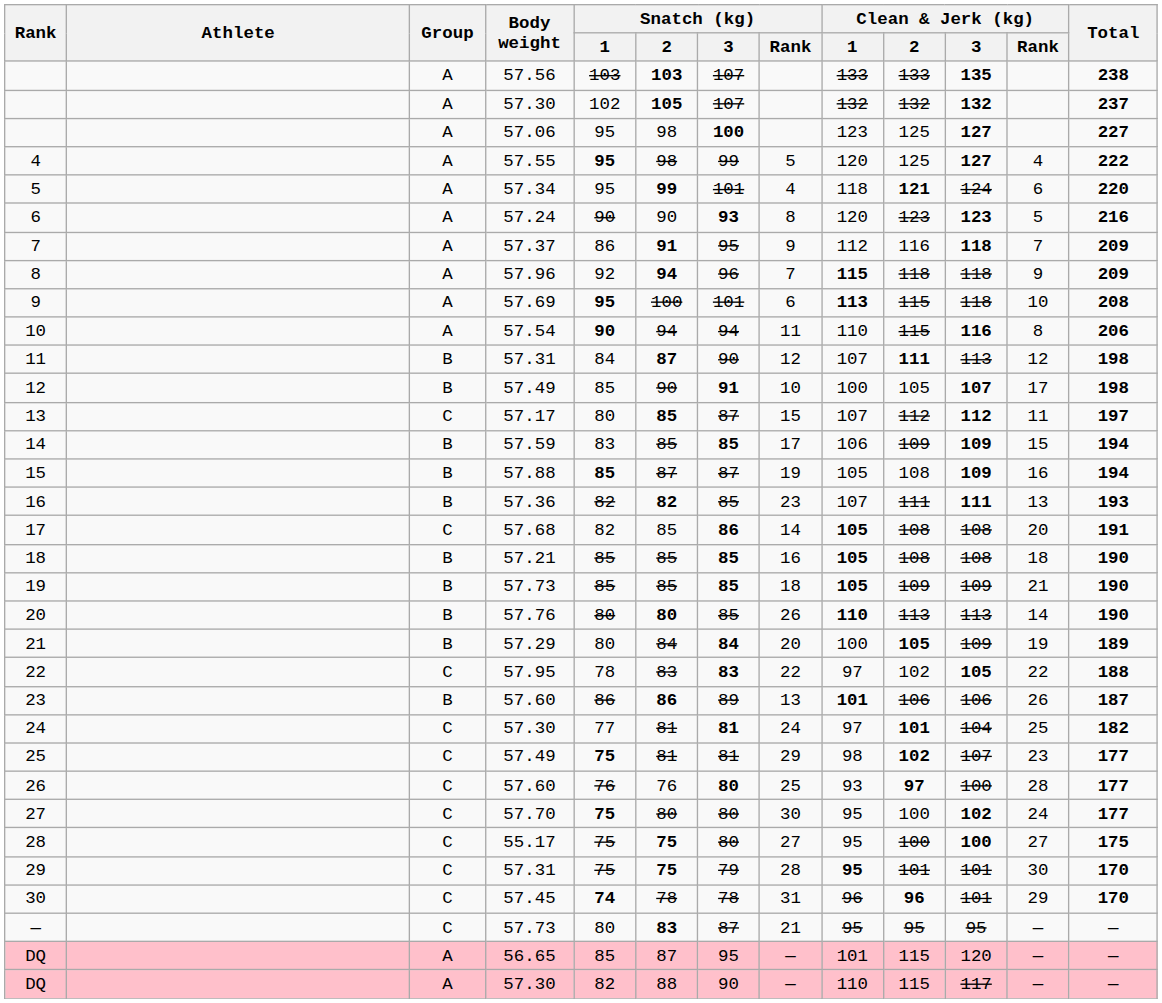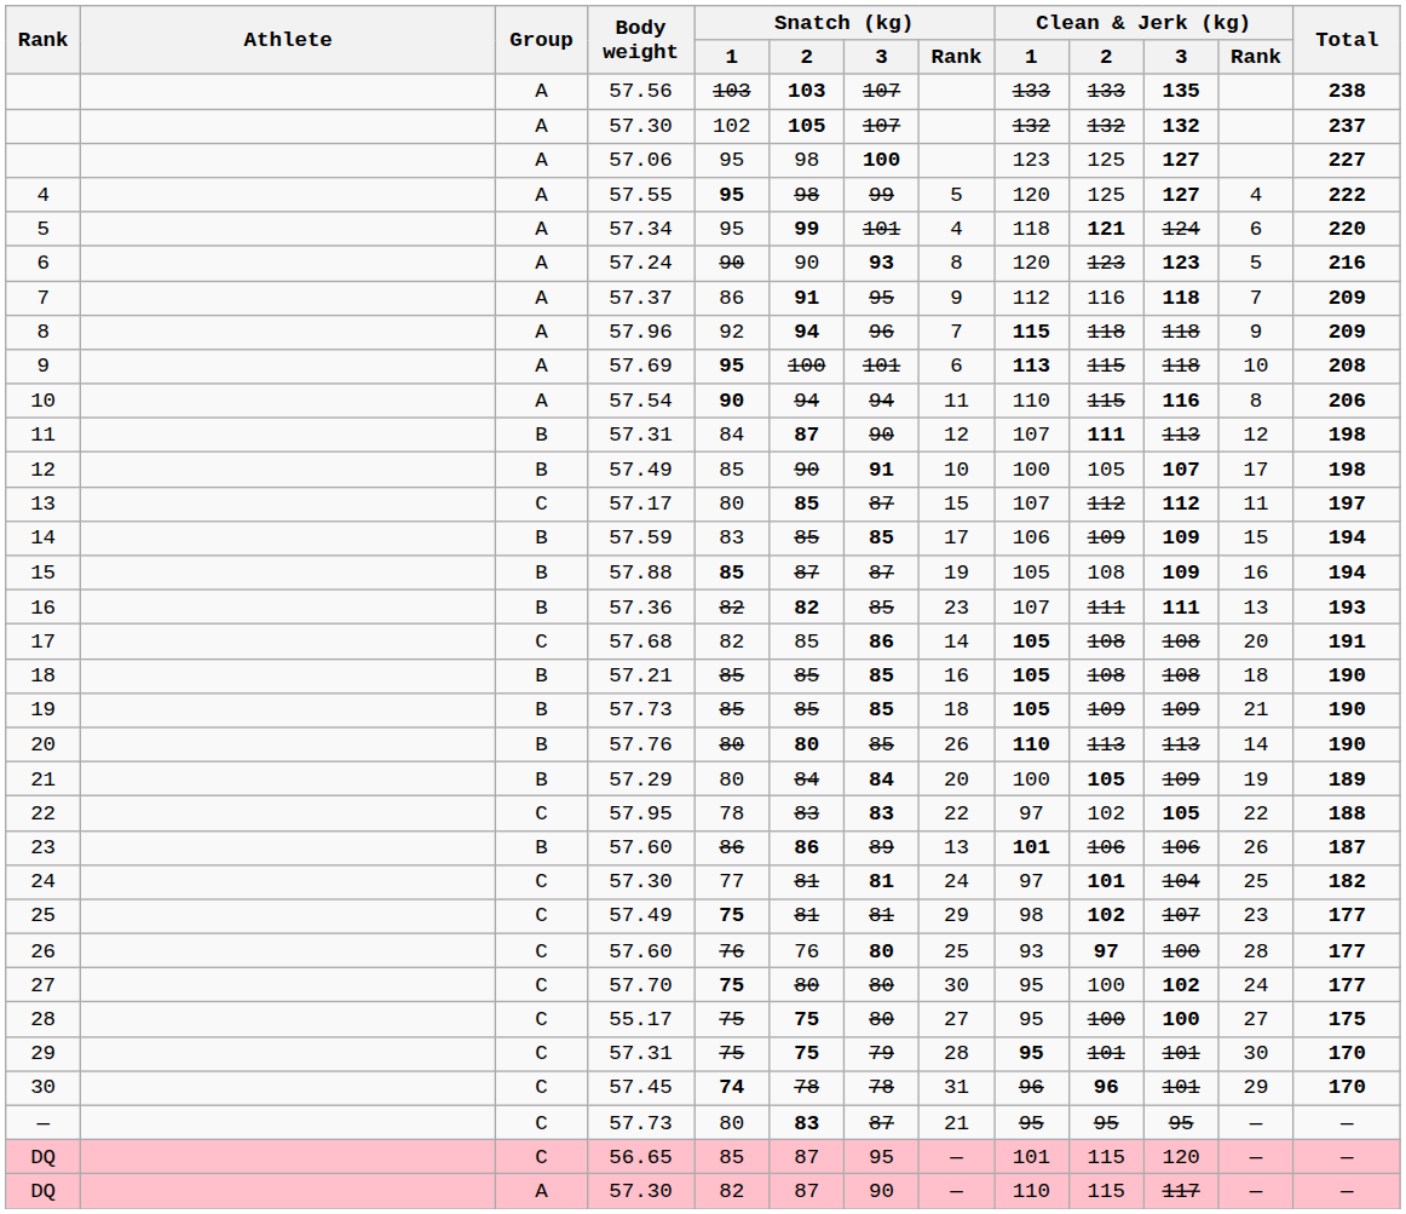 <table class = "wikitable" style="text-align:center;">
 <tr>
 <th rowspan=2 width=40>Rank</th>
 <th rowspan=2 width=250>Athlete</th>
 <th rowspan=2 width=50>Group</th>
 <th rowspan=2 width=60>Body weight</th>
 <th colspan=4>Snatch (kg)</th>
 <th colspan=4>Clean & Jerk (kg)</th>
 <th rowspan=2 width=60>Total</th>
 </tr>
 <tr>
 <th width=40>1</th>
 <th width=40>2</th>
 <th width=40>3</th>
 <th width=40>Rank</th>
 <th width=40>1</th>
 <th width=40>2</th>
 <th width=40>3</th>
 <th width=40>Rank</th>
 </tr>
 <tr>
 <td></td>
 <td align=left></td>
 <td>A</td>
 <td>57.56</td>
 <td><s>103</s></td>
 <td><strong>103</strong></td>
 <td><s>107</s></td>
 <td></td>
 <td><s>133</s></td>
 <td><s>133</s></td>
 <td><strong>135</strong></td>
 <td></td>
 <td><strong>238</strong></td>
 </tr>
 <tr>
 <td></td>
 <td align=left></td>
 <td>A</td>
 <td>57.30</td>
 <td>102</td>
 <td><strong>105</strong></td>
 <td><s>107</s></td>
 <td></td>
 <td><s>132</s></td>
 <td><s>132</s></td>
 <td><strong>132</strong></td>
 <td></td>
 <td><strong>237</strong></td>
 </tr>
 <tr>
 <td></td>
 <td align=left></td>
 <td>A</td>
 <td>57.06</td>
 <td>95</td>
 <td>98</td>
 <td><strong>100</strong></td>
 <td></td>
 <td>123</td>
 <td>125</td>
 <td><strong>127</strong></td>
 <td></td>
 <td><strong>227</strong></td>
 </tr>
 <tr>
 <td>4</td>
 <td align=left></td>
 <td>A</td>
 <td>57.55</td>
 <td><strong>95</strong></td>
 <td><s>98</s></td>
 <td><s>99</s></td>
 <td>5</td>
 <td>120</td>
 <td>125</td>
 <td><strong>127</strong></td>
 <td>4</td>
 <td><strong>222</strong></td>
 </tr>
 <tr>
 <td>5</td>
 <td align=left></td>
 <td>A</td>
 <td>57.34</td>
 <td>95</td>
 <td><strong>99</strong></td>
 <td><s>101</s></td>
 <td>4</td>
 <td>118</td>
 <td><strong>121</strong></td>
 <td><s>124</s></td>
 <td>6</td>
 <td><strong>220</strong></td>
 </tr>
 <tr>
 <td>6</td>
 <td align=left></td>
 <td>A</td>
 <td>57.24</td>
 <td><s>90</s></td>
 <td>90</td>
 <td><strong>93</strong></td>
 <td>8</td>
 <td>120</td>
 <td><s>123</s></td>
 <td><strong>123</strong></td>
 <td>5</td>
 <td><strong>216</strong></td>
 </tr>
 <tr>
 <td>7</td>
 <td align=left></td>
 <td>A</td>
 <td>57.37</td>
 <td>86</td>
 <td><strong>91</strong></td>
 <td><s>95</s></td>
 <td>9</td>
 <td>112</td>
 <td>116</td>
 <td><strong>118</strong></td>
 <td>7</td>
 <td><strong>209</strong></td>
 </tr>
 <tr>
 <td>8</td>
 <td align=left></td>
 <td>A</td>
 <td>57.96</td>
 <td>92</td>
 <td><strong>94</strong></td>
 <td><s>96</s></td>
 <td>7</td>
 <td><strong>115</strong></td>
 <td><s>118</s></td>
 <td><s>118</s></td>
 <td>9</td>
 <td><strong>209</strong></td>
 </tr>
 <tr>
 <td>9</td>
 <td align=left></td>
 <td>A</td>
 <td>57.69</td>
 <td><strong>95</strong></td>
 <td><s>100</s></td>
 <td><s>101</s></td>
 <td>6</td>
 <td><strong>113</strong></td>
 <td><s>115</s></td>
 <td><s>118</s></td>
 <td>10</td>
 <td><strong>208</strong></td>
 </tr>
 <tr>
 <td>10</td>
 <td align=left></td>
 <td>A</td>
 <td>57.54</td>
 <td><strong>90</strong></td>
 <td><s>94</s></td>
 <td><s>94</s></td>
 <td>11</td>
 <td>110</td>
 <td><s>115</s></td>
 <td><strong>116</strong></td>
 <td>8</td>
 <td><strong>206</strong></td>
 </tr>
 <tr>
 <td>11</td>
 <td align=left></td>
 <td>B</td>
 <td>57.31</td>
 <td>84</td>
 <td><strong>87</strong></td>
 <td><s>90</s></td>
 <td>12</td>
 <td>107</td>
 <td><strong>111</strong></td>
 <td><s>113</s></td>
 <td>12</td>
 <td><strong>198</strong></td>
 </tr>
 <tr>
 <td>12</td>
 <td align=left></td>
 <td>B</td>
 <td>57.49</td>
 <td>85</td>
 <td><s>90</s></td>
 <td><strong>91</strong></td>
 <td>10</td>
 <td>100</td>
 <td>105</td>
 <td><strong>107</strong></td>
 <td>17</td>
 <td><strong>198</strong></td>
 </tr>
 <tr>
 <td>13</td>
 <td align=left></td>
 <td>C</td>
 <td>57.17</td>
 <td>80</td>
 <td><strong>85</strong></td>
 <td><s>87</s></td>
 <td>15</td>
 <td>107</td>
 <td><s>112</s></td>
 <td><strong>112</strong></td>
 <td>11</td>
 <td><strong>197</strong></td>
 </tr>
 <tr>
 <td>14</td>
 <td align=left></td>
 <td>B</td>
 <td>57.59</td>
 <td>83</td>
 <td><s>85</s></td>
 <td><strong>85</strong></td>
 <td>17</td>
 <td>106</td>
 <td><s>109</s></td>
 <td><strong>109</strong></td>
 <td>15</td>
 <td><strong>194</strong></td>
 </tr>
 <tr>
 <td>15</td>
 <td align=left></td>
 <td>B</td>
 <td>57.88</td>
 <td><strong>85</strong></td>
 <td><s>87</s></td>
 <td><s>87</s></td>
 <td>19</td>
 <td>105</td>
 <td>108</td>
 <td><strong>109</strong></td>
 <td>16</td>
 <td><strong>194</strong></td>
 </tr>
 <tr>
 <td>16</td>
 <td align=left></td>
 <td>B</td>
 <td>57.36</td>
 <td><s>82</s></td>
 <td><strong>82</strong></td>
 <td><s>85</s></td>
 <td>23</td>
 <td>107</td>
 <td><s>111</s></td>
 <td><strong>111</strong></td>
 <td>13</td>
 <td><strong>193</strong></td>
 </tr>
 <tr>
 <td>17</td>
 <td align=left></td>
 <td>C</td>
 <td>57.68</td>
 <td>82</td>
 <td>85</td>
 <td><strong>86</strong></td>
 <td>14</td>
 <td><strong>105</strong></td>
 <td><s>108</s></td>
 <td><s>108</s></td>
 <td>20</td>
 <td><strong>191</strong></td>
 </tr>
 <tr>
 <td>18</td>
 <td align=left></td>
 <td>B</td>
 <td>57.21</td>
 <td><s>85</s></td>
 <td><s>85</s></td>
 <td><strong>85</strong></td>
 <td>16</td>
 <td><strong>105</strong></td>
 <td><s>108</s></td>
 <td><s>108</s></td>
 <td>18</td>
 <td><strong>190</strong></td>
 </tr>
 <tr>
 <td>19</td>
 <td align=left></td>
 <td>B</td>
 <td>57.73</td>
 <td><s>85</s></td>
 <td><s>85</s></td>
 <td><strong>85</strong></td>
 <td>18</td>
 <td><strong>105</strong></td>
 <td><s>109</s></td>
 <td><s>109</s></td>
 <td>21</td>
 <td><strong>190</strong></td>
 </tr>
 <tr>
 <td>20</td>
 <td align=left></td>
 <td>B</td>
 <td>57.76</td>
 <td><s>80</s></td>
 <td><strong>80</strong></td>
 <td><s>85</s></td>
 <td>26</td>
 <td><strong>110</strong></td>
 <td><s>113</s></td>
 <td><s>113</s></td>
 <td>14</td>
 <td><strong>190</strong></td>
 </tr>
 <tr>
 <td>21</td>
 <td align=left></td>
 <td>B</td>
 <td>57.29</td>
 <td>80</td>
 <td><s>84</s></td>
 <td><strong>84</strong></td>
 <td>20</td>
 <td>100</td>
 <td><strong>105</strong></td>
 <td><s>109</s></td>
 <td>19</td>
 <td><strong>189</strong></td>
 </tr>
 <tr>
 <td>22</td>
 <td align=left></td>
 <td>C</td>
 <td>57.95</td>
 <td>78</td>
 <td><s>83</s></td>
 <td><strong>83</strong></td>
 <td>22</td>
 <td>97</td>
 <td>102</td>
 <td><strong>105</strong></td>
 <td>22</td>
 <td><strong>188</strong></td>
 </tr>
 <tr>
 <td>23</td>
 <td align=left></td>
 <td>B</td>
 <td>57.60</td>
 <td><s>86</s></td>
 <td><strong>86</strong></td>
 <td><s>89</s></td>
 <td>13</td>
 <td><strong>101</strong></td>
 <td><s>106</s></td>
 <td><s>106</s></td>
 <td>26</td>
 <td><strong>187</strong></td>
 </tr>
 <tr>
 <td>24</td>
 <td align=left></td>
 <td>C</td>
 <td>57.30</td>
 <td>77</td>
 <td><s>81</s></td>
 <td><strong>81</strong></td>
 <td>24</td>
 <td>97</td>
 <td><strong>101</strong></td>
 <td><s>104</s></td>
 <td>25</td>
 <td><strong>182</strong></td>
 </tr>
 <tr>
 <td>25</td>
 <td align=left></td>
 <td>C</td>
 <td>57.49</td>
 <td><strong>75</strong></td>
 <td><s>81</s></td>
 <td><s>81</s></td>
 <td>29</td>
 <td>98</td>
 <td><strong>102</strong></td>
 <td><s>107</s></td>
 <td>23</td>
 <td><strong>177</strong></td>
 </tr>
 <tr>
 <td>26</td>
 <td align=left></td>
 <td>C</td>
 <td>57.60</td>
 <td><s>76</s></td>
 <td>76</td>
 <td><strong>80</strong></td>
 <td>25</td>
 <td>93</td>
 <td><strong>97</strong></td>
 <td><s>100</s></td>
 <td>28</td>
 <td><strong>177</strong></td>
 </tr>
 <tr>
 <td>27</td>
 <td align=left></td>
 <td>C</td>
 <td>57.70</td>
 <td><strong>75</strong></td>
 <td><s>80</s></td>
 <td><s>80</s></td>
 <td>30</td>
 <td>95</td>
 <td>100</td>
 <td><strong>102</strong></td>
 <td>24</td>
 <td><strong>177</strong></td>
 </tr>
 <tr>
 <td>28</td>
 <td align=left></td>
 <td>C</td>
 <td>55.17</td>
 <td><s>75</s></td>
 <td><strong>75</strong></td>
 <td><s>80</s></td>
 <td>27</td>
 <td>95</td>
 <td><s>100</s></td>
 <td><strong>100</strong></td>
 <td>27</td>
 <td><strong>175</strong></td>
 </tr>
 <tr>
 <td>29</td>
 <td align=left></td>
 <td>C</td>
 <td>57.31</td>
 <td><s>75</s></td>
 <td><strong>75</strong></td>
 <td><s>79</s></td>
 <td>28</td>
 <td><strong>95</strong></td>
 <td><s>101</s></td>
 <td><s>101</s></td>
 <td>30</td>
 <td><strong>170</strong></td>
 </tr>
 <tr>
 <td>30</td>
 <td align=left></td>
 <td>C</td>
 <td>57.45</td>
 <td><strong>74</strong></td>
 <td><s>78</s></td>
 <td><s>78</s></td>
 <td>31</td>
 <td><s>96</s></td>
 <td><strong>96</strong></td>
 <td><s>101</s></td>
 <td>29</td>
 <td><strong>170</strong></td>
 </tr>
 <tr>
 <td>—</td>
 <td align=left></td>
 <td>C</td>
 <td>57.73</td>
 <td>80</td>
 <td><strong>83</strong></td>
 <td><s>87</s></td>
 <td>21</td>
 <td><s>95 </s></td>
 <td><s>95 </s></td>
 <td><s>95 </s></td>
 <td>—</td>
 <td>—</td>
 </tr>
 <tr bgcolor=pink>
 <td>DQ</td>
 <td align=left></td>
-<td>A</td>
+<td>C</td>
 <td>56.65</td>
 <td>85</td>
 <td>87</td>
 <td>95</td>
 <td>—</td>
 <td>101</td>
 <td>115</td>
 <td>120</td>
 <td>—</td>
 <td>—</td>
 </tr>
 <tr bgcolor=pink>
 <td>DQ</td>
 <td align=left></td>
 <td>A</td>
 <td>57.30</td>
 <td>82</td>
-<td>88</td>
+<td>87</td>
 <td>90</td>
 <td>—</td>
 <td>110</td>
 <td>115</td>
 <td><s>117</s></td>
 <td>—</td>
 <td>—</td>
 </tr>
 </table>
